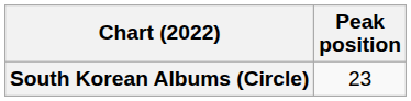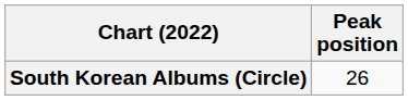 <table class="wikitable plainrowheaders" style="text-align:center">
 <tr>
 <th>Chart (2022)</th>
 <th>Peak<br>position</th>
 </tr>
 <tr>
 <th scope="row">South Korean Albums (Circle)</th>
-<td>23</td>
+<td>26</td>
 </tr>
 </table>
